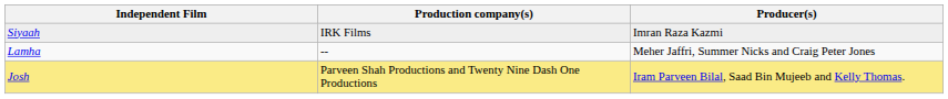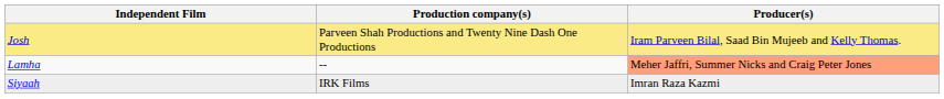 <table class="wikitable" style="width:100%;">
 <tr style="background:#bebebe">
 <th style="width:33%;">Independent Film</th>
 <th style="width:33%;">Production company(s)</th>
 <th style="width:33%;">Producer(s)</th>
 </tr>
+<tr style="background:#FAEB86">
+<td><em><a href='#'>Josh</a></em></td>
+<td>Parveen Shah Productions and Twenty Nine Dash One Productions</td>
+<td><a href='#'>Iram Parveen Bilal</a>, Saad Bin Mujeeb and <a href='#'>Kelly Thomas</a>.</td>
+</tr>
+<tr>
+<td><em><a href='#'>Lamha</a></em></td>
+<td>--</td>
+<td style="background: lightsalmon;">Meher Jaffri, Summer Nicks and Craig Peter Jones</td>
+</tr>
 <tr style="background:#eee;">
 <td><em><a href='#'>Siyaah</a></em></td>
 <td>IRK Films</td>
 <td>Imran Raza Kazmi</td>
 </tr>
-<tr>
-<td><em><a href='#'>Lamha</a></em></td>
-<td>--</td>
-<td>Meher Jaffri, Summer Nicks and Craig Peter Jones</td>
-</tr>
-<tr style="background:#FAEB86">
-<td><em><a href='#'>Josh</a></em></td>
-<td>Parveen Shah Productions and Twenty Nine Dash One Productions</td>
-<td><a href='#'>Iram Parveen Bilal</a>, Saad Bin Mujeeb and <a href='#'>Kelly Thomas</a>.</td>
-</tr>
 </table>
